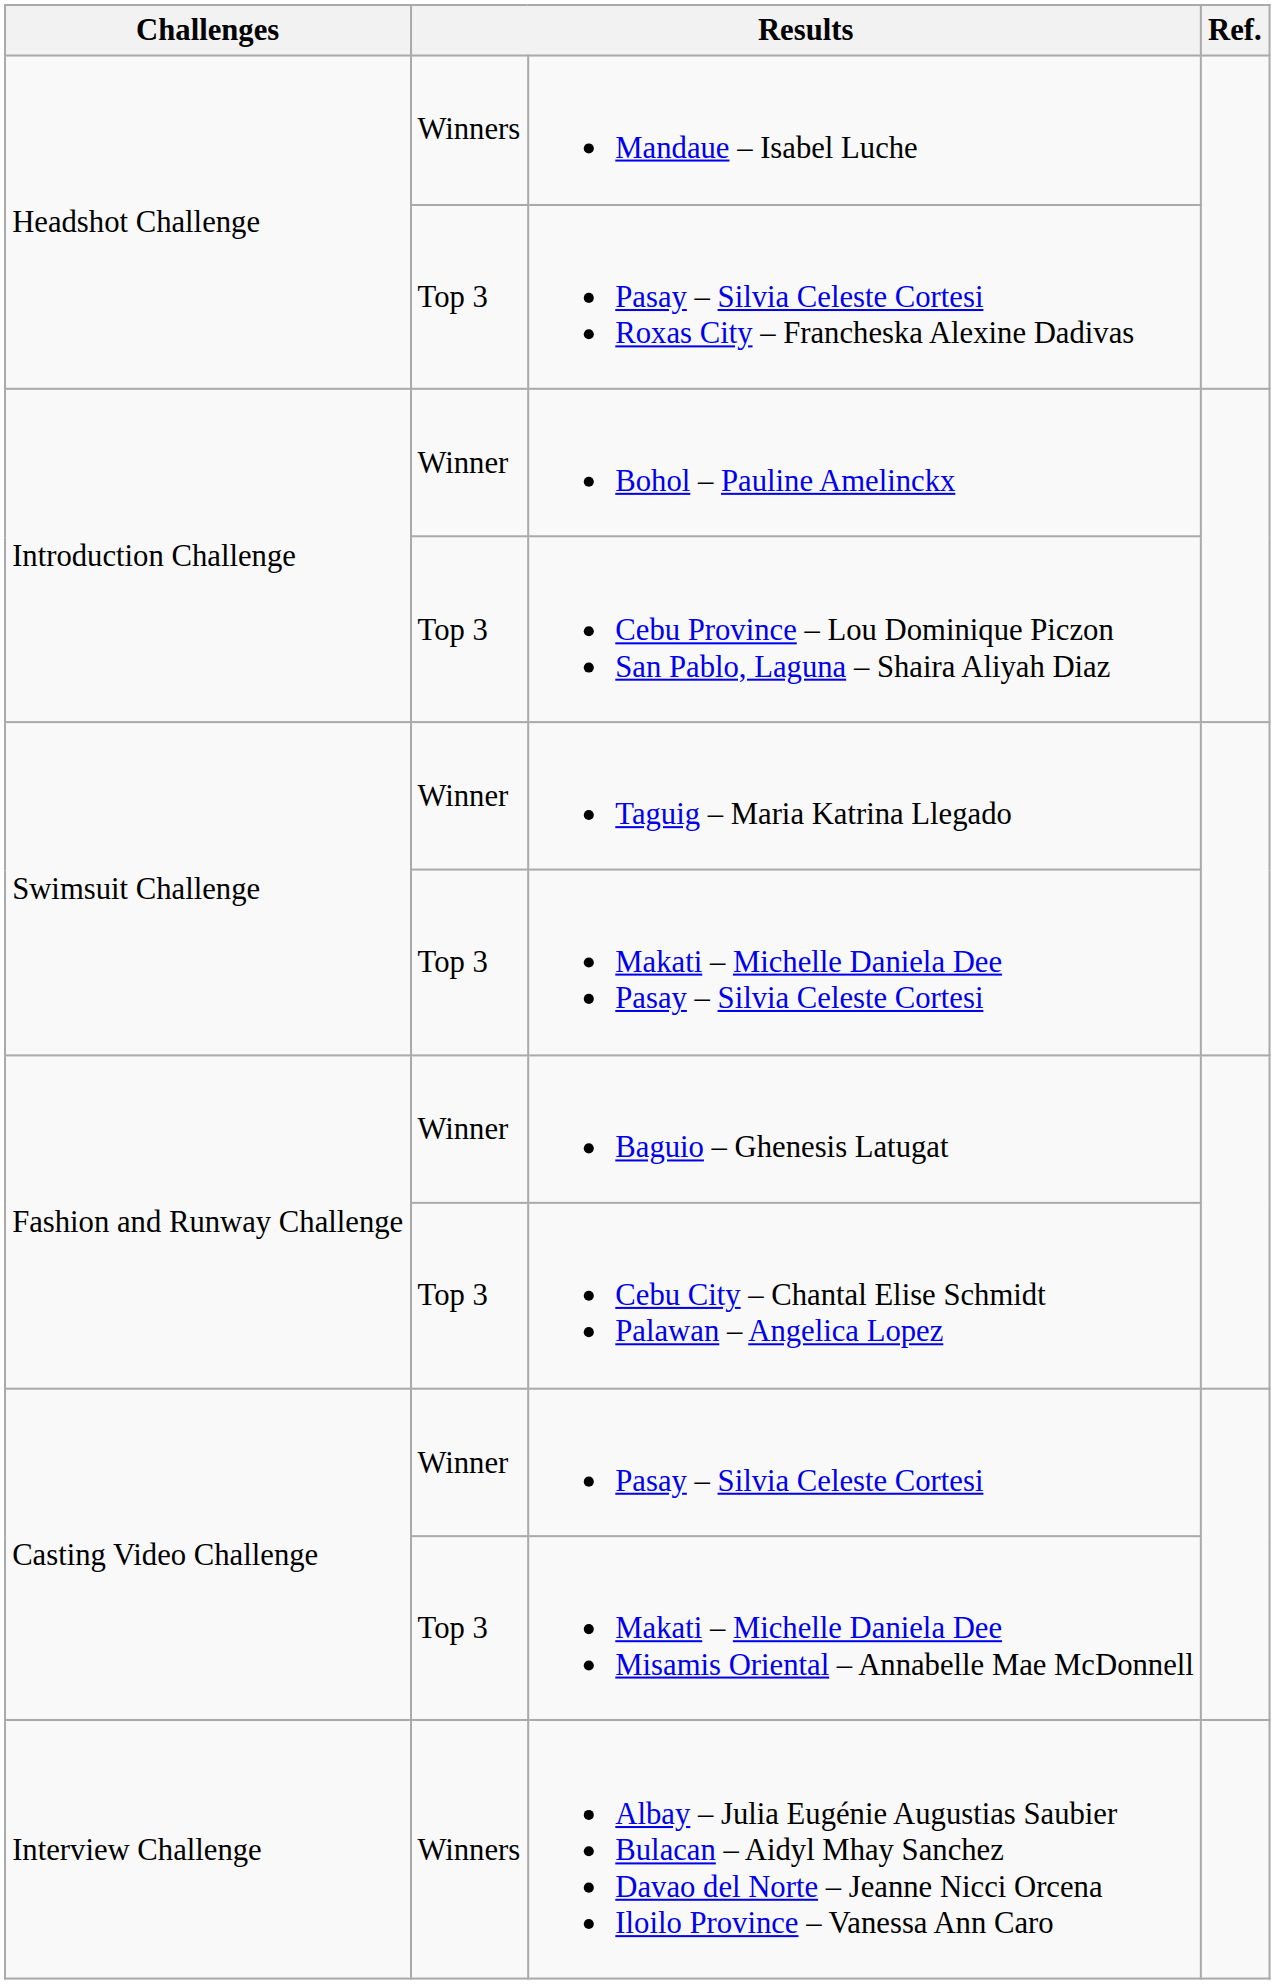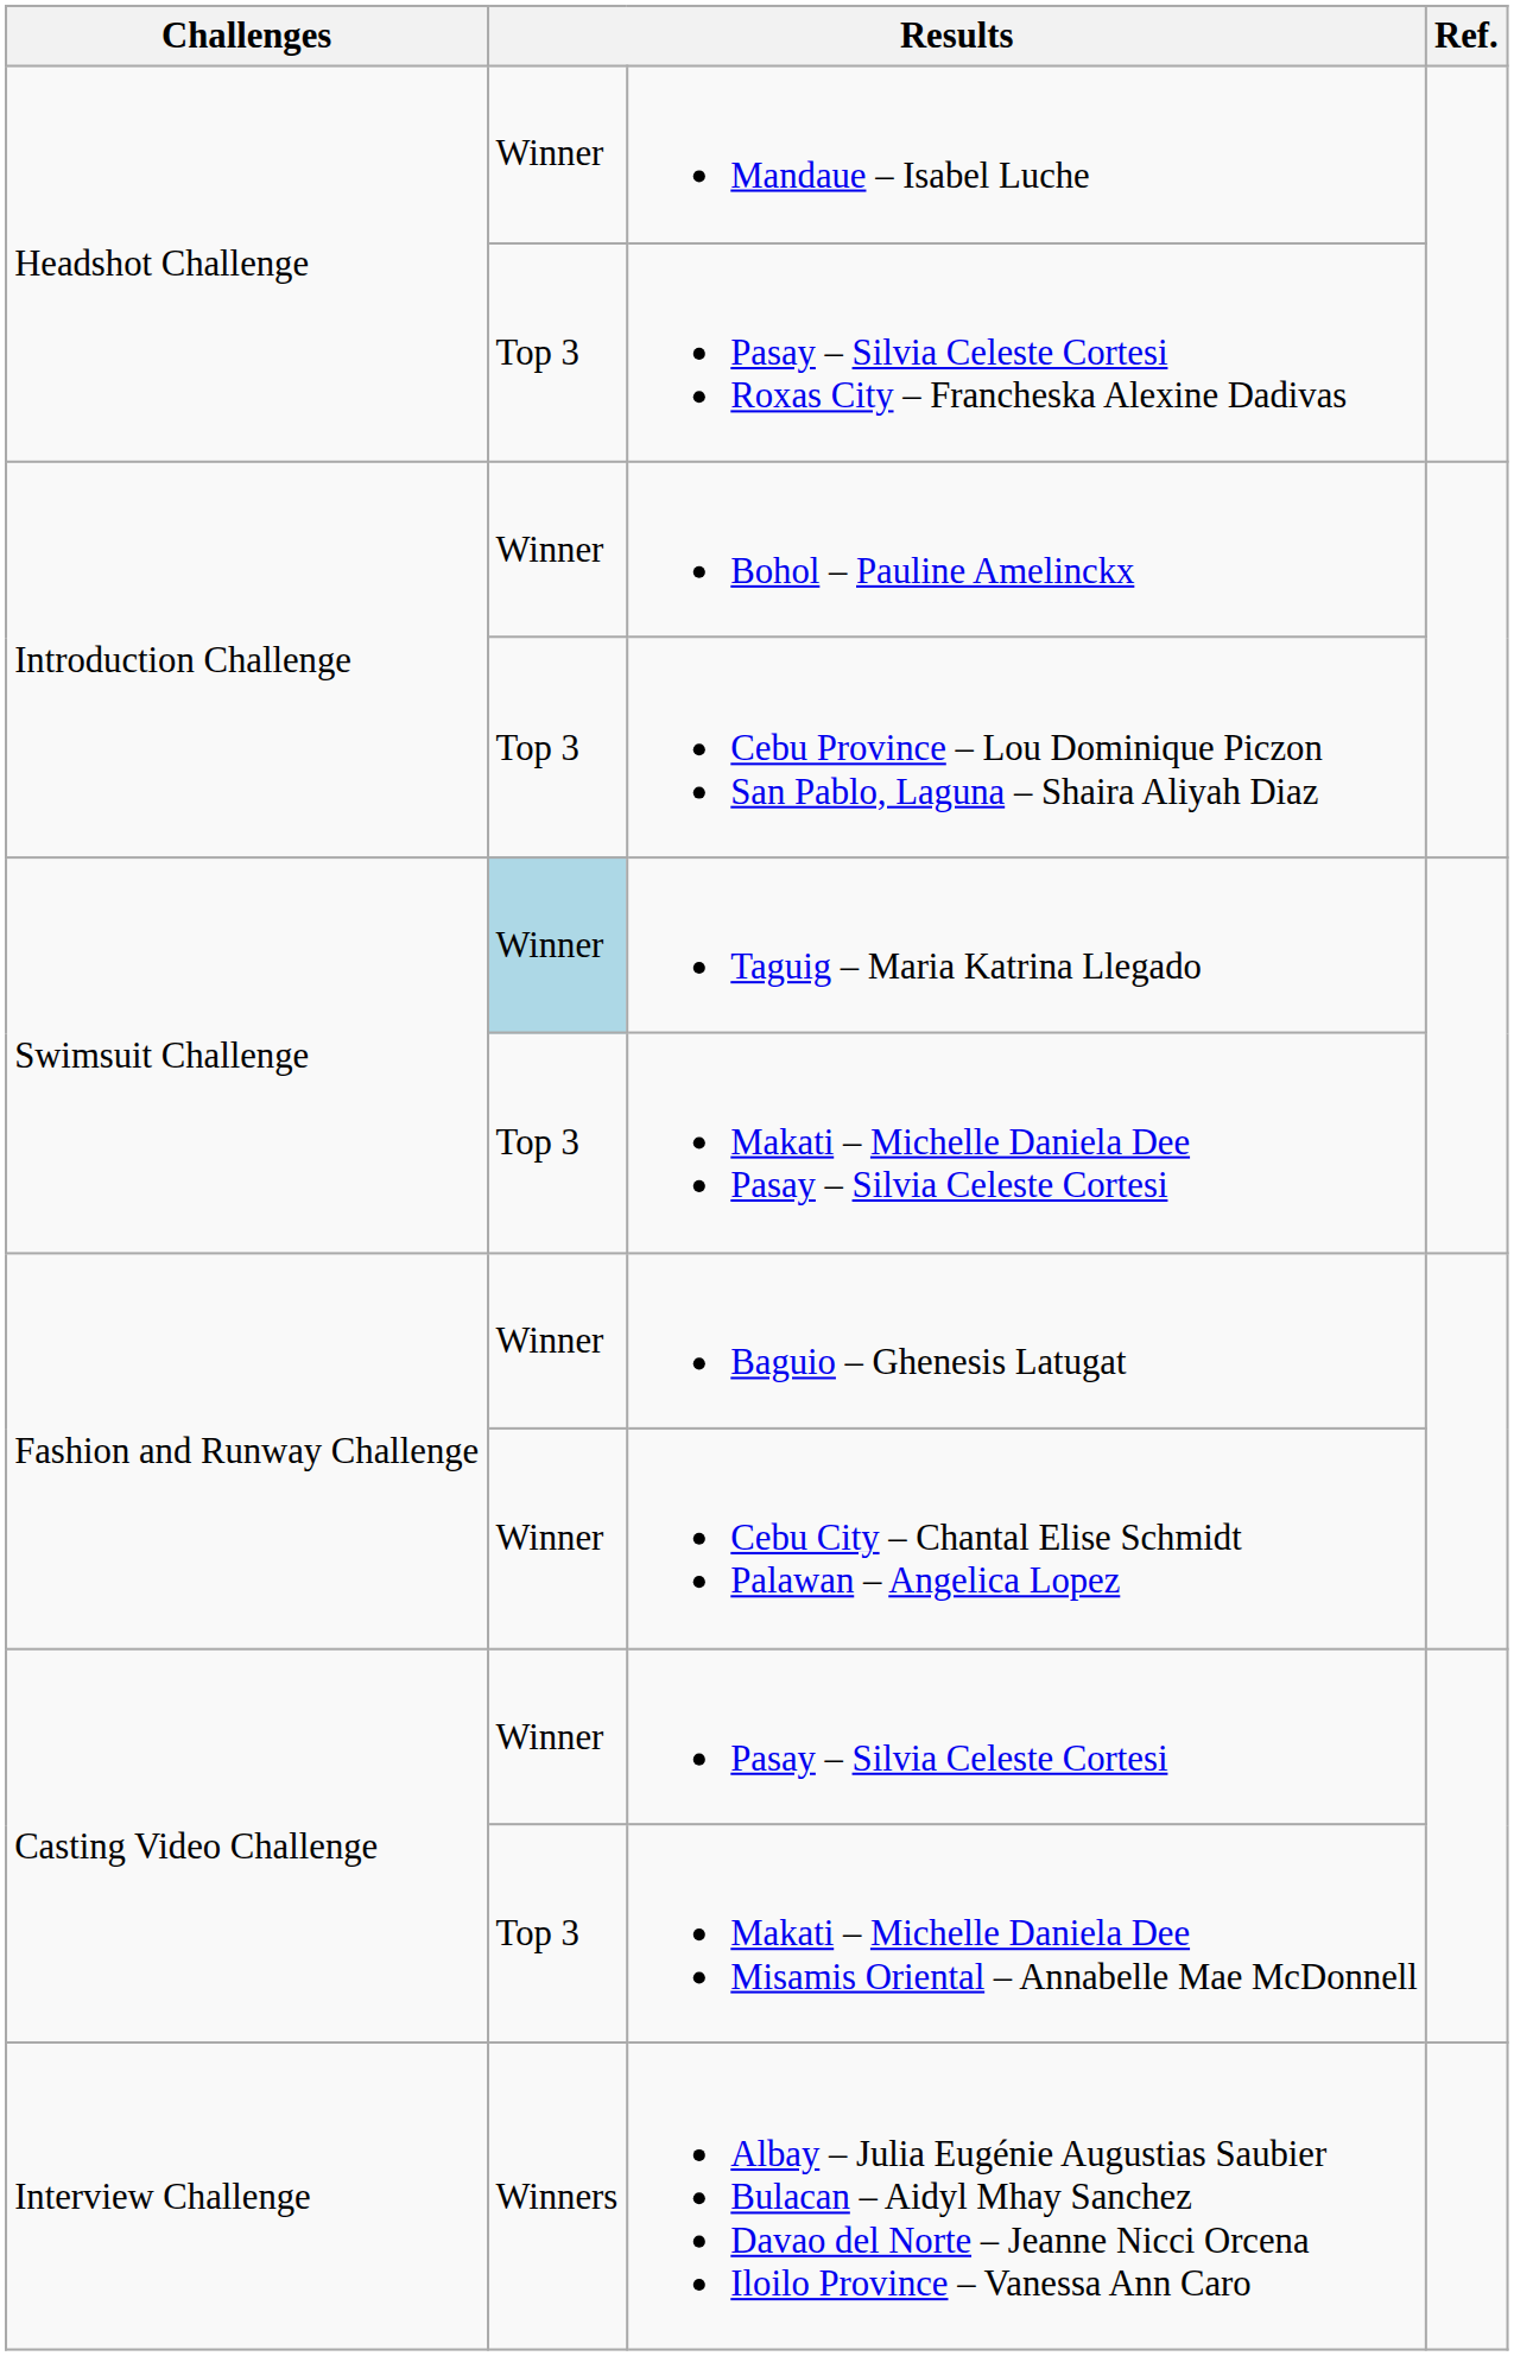 <table class="wikitable sortable" style="font-size: 95%;">
 <tr>
 <th>Challenges</th>
 <th colspan="2">Results</th>
 <th>Ref.</th>
 </tr>
 <tr>
 <td rowspan="2">Headshot Challenge</td>
-<td>Winners</td>
+<td>Winner</td>
 <td><br><ul><li><a href='#'>Mandaue</a> – Isabel Luche</li></ul></td>
 <td rowspan="2"></td>
 </tr>
 <tr>
 <td>Top 3</td>
 <td><br><ul><li><a href='#'>Pasay</a> – <a href='#'>Silvia Celeste Cortesi</a></li><li><a href='#'>Roxas City</a> – Francheska Alexine Dadivas</li></ul></td>
 </tr>
 <tr>
 <td rowspan="2">Introduction Challenge</td>
 <td>Winner</td>
 <td><br><ul><li><a href='#'>Bohol</a> – <a href='#'>Pauline Amelinckx</a></li></ul></td>
 <td rowspan="2"></td>
 </tr>
 <tr>
 <td>Top 3</td>
 <td><br><ul><li><a href='#'>Cebu Province</a> – Lou Dominique Piczon</li><li><a href='#'>San Pablo, Laguna</a> – Shaira Aliyah Diaz</li></ul></td>
 </tr>
 <tr>
 <td rowspan="2">Swimsuit Challenge</td>
-<td>Winner</td>
+<td style="background: lightblue;">Winner</td>
 <td><br><ul><li><a href='#'>Taguig</a> – Maria Katrina Llegado</li></ul></td>
 <td rowspan="2"></td>
 </tr>
 <tr>
 <td>Top 3</td>
 <td><br><ul><li><a href='#'>Makati</a> – <a href='#'>Michelle Daniela Dee</a></li><li><a href='#'>Pasay</a> – <a href='#'>Silvia Celeste Cortesi</a></li></ul></td>
 </tr>
 <tr>
 <td rowspan="2">Fashion and Runway Challenge</td>
 <td>Winner</td>
 <td><br><ul><li><a href='#'>Baguio</a> – Ghenesis Latugat</li></ul></td>
 <td rowspan="2"></td>
 </tr>
 <tr>
-<td>Top 3</td>
+<td>Winner</td>
 <td><br><ul><li><a href='#'>Cebu City</a> – Chantal Elise Schmidt</li><li><a href='#'>Palawan</a> – <a href='#'>Angelica Lopez</a></li></ul></td>
 </tr>
 <tr>
 <td rowspan="2">Casting Video Challenge</td>
 <td>Winner</td>
 <td><br><ul><li><a href='#'>Pasay</a> – <a href='#'>Silvia Celeste Cortesi</a></li></ul></td>
 <td rowspan="2"></td>
 </tr>
 <tr>
 <td>Top 3</td>
 <td><br><ul><li><a href='#'>Makati</a> – <a href='#'>Michelle Daniela Dee</a></li><li><a href='#'>Misamis Oriental</a> – Annabelle Mae McDonnell</li></ul></td>
 </tr>
 <tr>
 <td>Interview Challenge</td>
 <td>Winners</td>
 <td><br><ul><li><a href='#'>Albay</a> – Julia Eugénie Augustias Saubier</li><li><a href='#'>Bulacan</a> – Aidyl Mhay Sanchez</li><li><a href='#'>Davao del Norte</a> – Jeanne Nicci Orcena</li><li><a href='#'>Iloilo Province</a> – Vanessa Ann Caro</li></ul></td>
 <td></td>
 </tr>
 </table>
